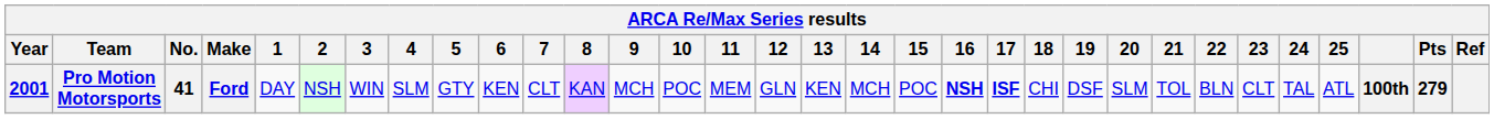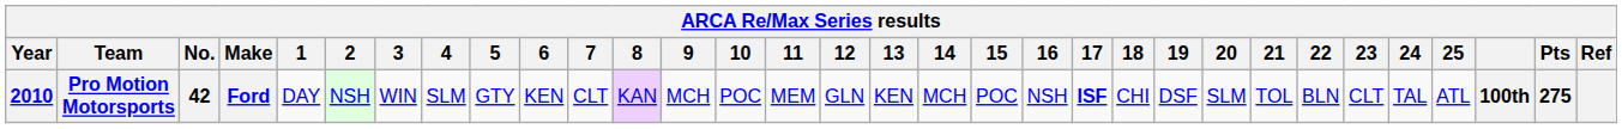 <table class="wikitable" style="text-align:center; font-size:75%">
 <tr>
 <th colspan=32><a href='#'>ARCA Re/Max Series</a> results</th>
 </tr>
 <tr>
 <th>Year</th>
 <th>Team</th>
 <th>No.</th>
 <th>Make</th>
 <th>1</th>
 <th>2</th>
 <th>3</th>
 <th>4</th>
 <th>5</th>
 <th>6</th>
 <th>7</th>
 <th>8</th>
 <th>9</th>
 <th>10</th>
 <th>11</th>
 <th>12</th>
 <th>13</th>
 <th>14</th>
 <th>15</th>
 <th>16</th>
 <th>17</th>
 <th>18</th>
 <th>19</th>
 <th>20</th>
 <th>21</th>
 <th>22</th>
 <th>23</th>
 <th>24</th>
 <th>25</th>
 <th></th>
 <th>Pts</th>
 <th>Ref</th>
 </tr>
 <tr>
-<th><a href='#'>2001</a></th>
+<th><a href='#'>2010</a></th>
 <th><a href='#'>Pro Motion Motorsports</a></th>
-<th>41</th>
+<th>42</th>
 <th><a href='#'>Ford</a></th>
 <td><a href='#'>DAY</a></td>
 <td style="background:#DFFFDF;"><a href='#'>NSH</a><br></td>
 <td><a href='#'>WIN</a></td>
 <td><a href='#'>SLM</a></td>
 <td><a href='#'>GTY</a></td>
 <td><a href='#'>KEN</a></td>
 <td><a href='#'>CLT</a></td>
 <td style="background:#EFCFFF;"><a href='#'>KAN</a><br></td>
 <td><a href='#'>MCH</a></td>
 <td><a href='#'>POC</a></td>
 <td><a href='#'>MEM</a></td>
 <td><a href='#'>GLN</a></td>
 <td><a href='#'>KEN</a></td>
 <td><a href='#'>MCH</a></td>
 <td><a href='#'>POC</a></td>
-<td><strong><a href='#'>NSH</a></strong></td>
+<td><a href='#'>NSH</a></td>
 <td><strong><a href='#'>ISF</a></strong></td>
 <td><a href='#'>CHI</a></td>
 <td><a href='#'>DSF</a></td>
 <td><a href='#'>SLM</a></td>
 <td><a href='#'>TOL</a></td>
 <td><a href='#'>BLN</a></td>
 <td><a href='#'>CLT</a></td>
 <td><a href='#'>TAL</a></td>
 <td><a href='#'>ATL</a></td>
 <th>100th</th>
-<th>279</th>
+<th>275</th>
 <th></th>
 </tr>
 </table>
